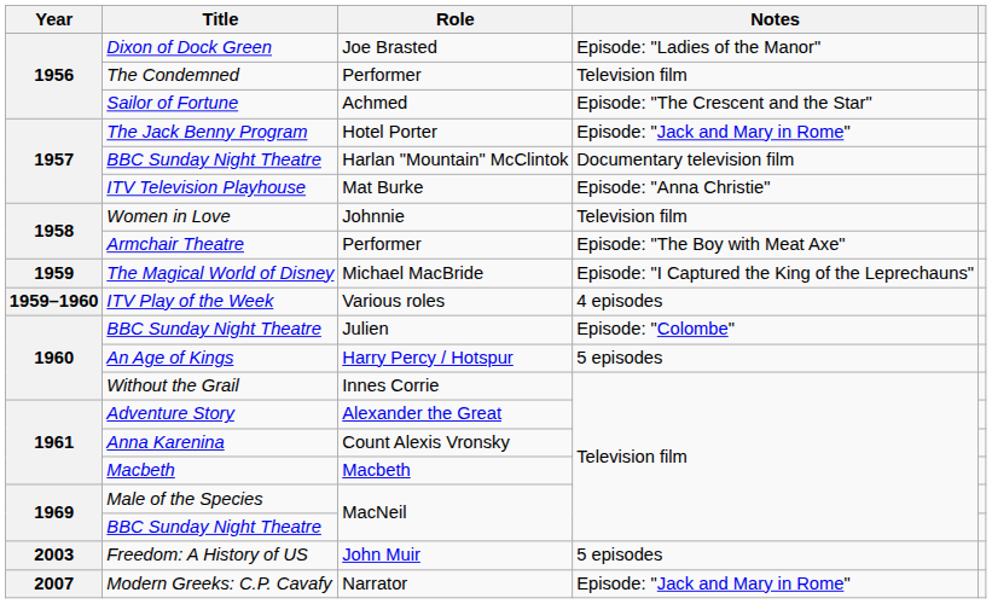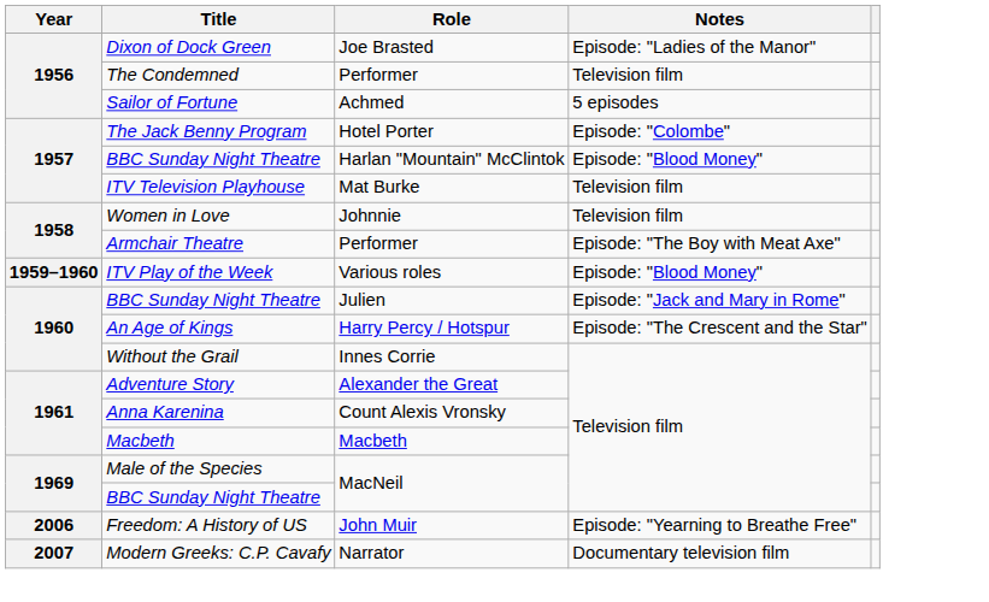 <table class="wikitable plainrowheaders sortable" style="margin-right: 0;">
 <tr>
 <th scope="col">Year</th>
 <th scope="col">Title</th>
 <th scope="col">Role</th>
 <th scope="col" class="unsortable">Notes</th>
 <th scope="col" class="unsortable"></th>
 </tr>
 <tr>
 <th rowspan="3" scope="row">1956</th>
 <td><em><a href='#'>Dixon of Dock Green</a></em></td>
 <td>Joe Brasted</td>
 <td>Episode: "Ladies of the Manor"</td>
 <td style="text-align: center;"></td>
 </tr>
 <tr>
 <td><em>The Condemned</em></td>
 <td>Performer</td>
 <td>Television film</td>
 <td style="text-align: center;"></td>
 </tr>
 <tr>
 <td><em><a href='#'>Sailor of Fortune</a></em></td>
 <td>Achmed</td>
-<td>Episode: "The Crescent and the Star"</td>
+<td>5 episodes</td>
 <td style="text-align: center;"></td>
 </tr>
 <tr>
 <th rowspan="3" scope="row">1957</th>
 <td><em><a href='#'>The Jack Benny Program</a></em></td>
 <td>Hotel Porter</td>
-<td>Episode: "<a href='#'>Jack and Mary in Rome</a>"</td>
+<td>Episode: "<a href='#'>Colombe</a>"</td>
 <td style="text-align: center;"></td>
 </tr>
 <tr>
 <td><em><a href='#'>BBC Sunday Night Theatre</a></em></td>
 <td>Harlan "Mountain" McClintok</td>
-<td>Documentary television film</td>
+<td>Episode: "<a href='#'>Blood Money</a>"</td>
 <td style="text-align: center;"></td>
 </tr>
 <tr>
 <td><em><a href='#'>ITV Television Playhouse</a></em></td>
 <td>Mat Burke</td>
-<td>Episode: "Anna Christie"</td>
+<td>Television film</td>
 <td style="text-align: center;"></td>
 </tr>
 <tr>
 <th rowspan="2" scope="row">1958</th>
 <td><em>Women in Love</em></td>
 <td>Johnnie</td>
 <td>Television film</td>
 <td style="text-align: center;"></td>
 </tr>
 <tr>
 <td><em><a href='#'>Armchair Theatre</a></em></td>
 <td>Performer</td>
 <td>Episode: "The Boy with Meat Axe"</td>
 <td style="text-align: center;"></td>
 </tr>
 <tr>
-<th scope="row">1959</th>
-<td><em><a href='#'>The Magical World of Disney</a></em></td>
-<td>Michael MacBride</td>
-<td>Episode: "I Captured the King of the Leprechauns"</td>
-<td style="text-align: center;"></td>
-</tr>
-<tr>
 <th scope="row">1959–1960</th>
 <td><em><a href='#'>ITV Play of the Week</a></em></td>
 <td>Various roles</td>
-<td>4 episodes</td>
+<td>Episode: "<a href='#'>Blood Money</a>"</td>
 <td style="text-align: center;"></td>
 </tr>
 <tr>
 <th rowspan="3" scope="row">1960</th>
 <td><em><a href='#'>BBC Sunday Night Theatre</a></em></td>
 <td>Julien</td>
-<td>Episode: "<a href='#'>Colombe</a>"</td>
+<td>Episode: "<a href='#'>Jack and Mary in Rome</a>"</td>
 <td style="text-align: center;"></td>
 </tr>
 <tr>
 <td><em><a href='#'>An Age of Kings</a></em></td>
 <td><a href='#'>Harry Percy / Hotspur</a></td>
-<td>5 episodes</td>
+<td>Episode: "The Crescent and the Star"</td>
 <td style="text-align: center;"></td>
 </tr>
 <tr>
 <td><em>Without the Grail</em></td>
 <td>Innes Corrie</td>
 <td rowspan="6">Television film</td>
 <td style="text-align: center;"></td>
 </tr>
 <tr>
 <th rowspan="3" scope="row">1961</th>
 <td><em><a href='#'>Adventure Story</a></em></td>
 <td><a href='#'>Alexander the Great</a></td>
 <td style="text-align: center;"></td>
 </tr>
 <tr>
 <td><em><a href='#'>Anna Karenina</a></em></td>
 <td>Count Alexis Vronsky</td>
 <td style="text-align: center;"></td>
 </tr>
 <tr>
 <td><em><a href='#'>Macbeth</a></em></td>
 <td><a href='#'>Macbeth</a></td>
 <td style="text-align: center;"></td>
 </tr>
 <tr>
 <th rowspan="2" scope="row">1969</th>
 <td><em>Male of the Species</em></td>
 <td rowspan="2">MacNeil</td>
 <td style="text-align: center;"></td>
 </tr>
 <tr>
 <td><em><a href='#'>BBC Sunday Night Theatre</a></em></td>
 <td style="text-align: center;"></td>
 </tr>
 <tr>
-<th scope="row">2003</th>
+<th scope="row">2006</th>
 <td><em>Freedom: A History of US</em></td>
 <td><a href='#'>John Muir</a></td>
-<td>5 episodes</td>
+<td>Episode: "Yearning to Breathe Free"</td>
 <td style="text-align: center;"></td>
 </tr>
 <tr>
 <th scope="row">2007</th>
 <td><em>Modern Greeks: C.P. Cavafy</em></td>
 <td>Narrator</td>
-<td>Episode: "<a href='#'>Jack and Mary in Rome</a>"</td>
+<td>Documentary television film</td>
 <td style="text-align: center;"></td>
 </tr>
 </table>
